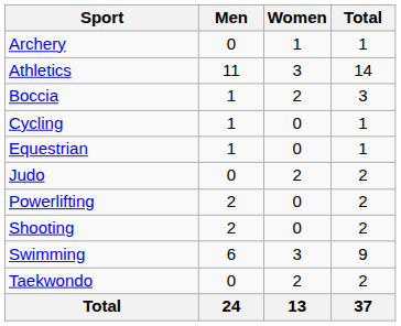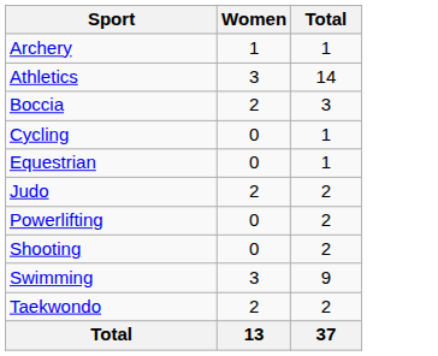 <table class="wikitable sortable" style="text-align:center;">
 <tr>
 <th width=180>Sport</th>
-<th width=55>Men</th>
 <th width=55>Women</th>
 <th width=55>Total</th>
 </tr>
 <tr>
 <td align=left><a href='#'>Archery</a></td>
-<td>0</td>
 <td>1</td>
 <td>1</td>
 </tr>
 <tr>
 <td align=left><a href='#'>Athletics</a></td>
-<td>11</td>
 <td>3</td>
 <td>14</td>
 </tr>
 <tr>
 <td align=left><a href='#'>Boccia</a></td>
-<td>1</td>
 <td>2</td>
 <td>3</td>
 </tr>
 <tr>
 <td align=left><a href='#'>Cycling</a></td>
-<td>1</td>
 <td>0</td>
 <td>1</td>
 </tr>
 <tr>
 <td align=left><a href='#'>Equestrian</a></td>
-<td>1</td>
 <td>0</td>
 <td>1</td>
 </tr>
 <tr>
 <td align=left><a href='#'>Judo</a></td>
-<td>0</td>
 <td>2</td>
 <td>2</td>
 </tr>
 <tr>
 <td align=left><a href='#'>Powerlifting</a></td>
-<td>2</td>
 <td>0</td>
 <td>2</td>
 </tr>
 <tr>
 <td align=left><a href='#'>Shooting</a></td>
-<td>2</td>
 <td>0</td>
 <td>2</td>
 </tr>
 <tr>
 <td align=left><a href='#'>Swimming</a></td>
-<td>6</td>
 <td>3</td>
 <td>9</td>
 </tr>
 <tr>
 <td align=left><a href='#'>Taekwondo</a></td>
-<td>0</td>
 <td>2</td>
 <td>2</td>
 </tr>
 <tr>
 <th>Total</th>
-<th>24</th>
 <th>13</th>
 <th>37</th>
 </tr>
 </table>
